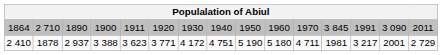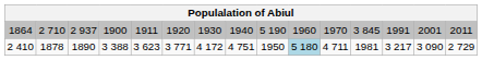 <table class="wikitable">
 <tr>
 <th colspan="15">Populalation of Abiul</th>
 </tr>
 <tr bgcolor="#C0C0C0">
 <td align="center">1864</td>
 <td align="center">2 710</td>
-<td align="center">1890</td>
+<td align="center">2 937</td>
 <td align="center">1900</td>
 <td align="center">1911</td>
 <td align="center">1920</td>
 <td align="center">1930</td>
 <td align="center">1940</td>
-<td align="center">1950</td>
+<td align="center">5 190</td>
 <td align="center">1960</td>
 <td align="center">1970</td>
 <td align="center">3 845</td>
 <td align="center">1991</td>
-<td align="center">3 090</td>
+<td align="center">2001</td>
 <td align="center">2011</td>
 </tr>
 <tr>
 <td align="center">2 410</td>
 <td align="center">1878</td>
-<td align="center">2 937</td>
+<td align="center">1890</td>
 <td align="center">3 388</td>
 <td align="center">3 623</td>
 <td align="center">3 771</td>
 <td align="center">4 172</td>
 <td align="center">4 751</td>
-<td align="center">5 190</td>
-<td align="center">5 180</td>
+<td align="center">1950</td>
+<td align="center" style="background: lightblue;">5 180</td>
 <td align="center">4 711</td>
 <td align="center">1981</td>
 <td align="center">3 217</td>
-<td align="center">2001</td>
+<td align="center">3 090</td>
 <td align="center">2 729</td>
 </tr>
 </table>
